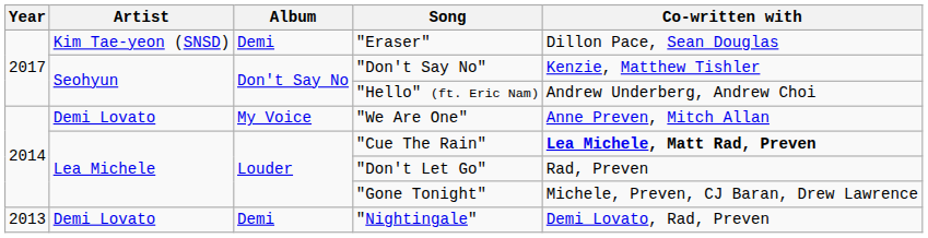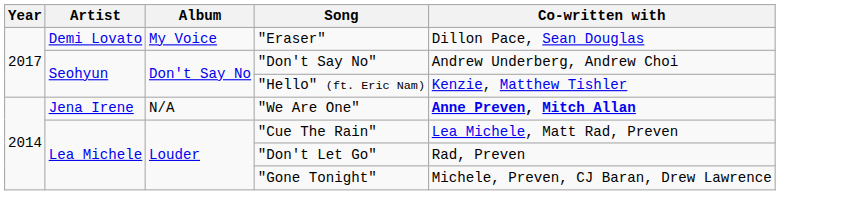 <table class="wikitable">
 <tr>
 <th>Year</th>
 <th>Artist</th>
 <th>Album</th>
 <th>Song</th>
 <th>Co-written with</th>
 </tr>
 <tr>
 <td rowspan="3">2017</td>
-<td><a href='#'>Kim Tae-yeon</a> (<a href='#'>SNSD</a>)</td>
-<td><a href='#'>Demi</a></td>
+<td><a href='#'>Demi Lovato</a></td>
+<td><a href='#'>My Voice</a></td>
 <td>"Eraser"</td>
 <td>Dillon Pace, <a href='#'>Sean Douglas</a></td>
 </tr>
 <tr>
 <td rowspan="2"><a href='#'>Seohyun</a></td>
 <td rowspan="2"><a href='#'>Don't Say No</a></td>
 <td>"Don't Say No"</td>
+<td>Andrew Underberg, Andrew Choi</td>
+</tr>
+<tr>
+<td>"Hello" <small>(ft. Eric Nam)</small></td>
 <td><a href='#'>Kenzie</a>, <a href='#'>Matthew Tishler</a></td>
 </tr>
 <tr>
-<td>"Hello" <small>(ft. Eric Nam)</small></td>
-<td>Andrew Underberg, Andrew Choi</td>
-</tr>
-<tr>
 <td rowspan="4">2014</td>
-<td><a href='#'>Demi Lovato</a></td>
-<td><a href='#'>My Voice</a></td>
+<td><a href='#'>Jena Irene</a></td>
+<td>N/A</td>
 <td>"We Are One"</td>
-<td><a href='#'>Anne Preven</a>, <a href='#'>Mitch Allan</a></td>
+<td><strong><a href='#'>Anne Preven</a>, <a href='#'>Mitch Allan</a></strong></td>
 </tr>
 <tr>
 <td rowspan="3"><a href='#'>Lea Michele</a></td>
 <td rowspan="3"><a href='#'>Louder</a></td>
 <td>"Cue The Rain"</td>
-<td><strong><a href='#'>Lea Michele</a>, Matt Rad, Preven</strong></td>
+<td><a href='#'>Lea Michele</a>, Matt Rad, Preven</td>
 </tr>
 <tr>
 <td>"Don't Let Go"</td>
 <td>Rad, Preven</td>
 </tr>
 <tr>
 <td>"Gone Tonight"</td>
 <td>Michele, Preven, CJ Baran, Drew Lawrence</td>
 </tr>
-<tr>
-<td>2013</td>
-<td><a href='#'>Demi Lovato</a></td>
-<td><a href='#'>Demi</a></td>
-<td>"<a href='#'>Nightingale</a>"</td>
-<td><a href='#'>Demi Lovato</a>, Rad, Preven</td>
-</tr>
 </table>
